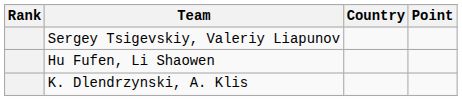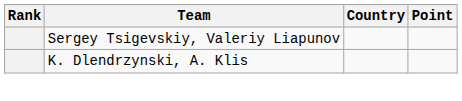 <table class="wikitable sortable">
 <tr>
 <th>Rank</th>
 <th>Team</th>
 <th>Country</th>
 <th>Point</th>
 </tr>
 <tr>
 <th></th>
 <td>Sergey Tsigevskiy, Valeriy Liapunov</td>
 <td></td>
 <td></td>
 </tr>
 <tr>
 <th></th>
-<td>Hu Fufen, Li Shaowen</td>
-<td></td>
-<td></td>
-</tr>
-<tr>
-<th></th>
 <td>K. Dlendrzynski, A. Klis</td>
 <td></td>
 <td></td>
 </tr>
 </table>
